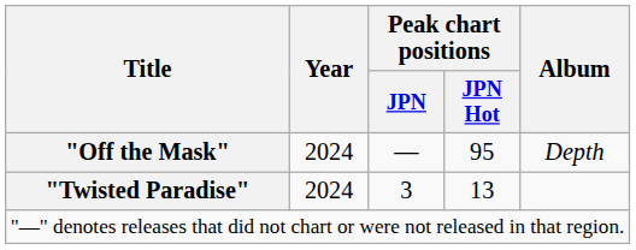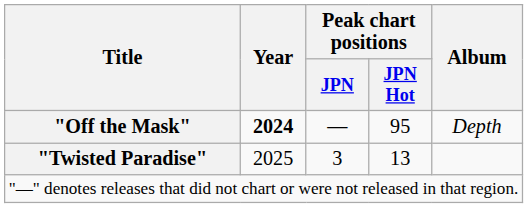 <table class="wikitable plainrowheaders" style="text-align:center">
 <tr>
 <th scope="col" rowspan="2">Title</th>
 <th scope="col" rowspan="2">Year</th>
 <th scope="col" colspan="2">Peak chart positions</th>
 <th scope="col" rowspan="2">Album</th>
 </tr>
 <tr>
 <th scope="col" style="width:3em;font-size:90%"><a href='#'>JPN</a><br></th>
 <th scope="col" style="width:3em;font-size:90%"><a href='#'>JPN<br>Hot</a><br></th>
 </tr>
 <tr>
 <th scope="row">"Off the Mask"</th>
-<td>2024</td>
+<td><strong>2024</strong></td>
 <td>—</td>
 <td>95</td>
 <td><em>Depth</em></td>
 </tr>
 <tr>
 <th scope="row">"Twisted Paradise"</th>
-<td>2024</td>
+<td>2025</td>
 <td>3</td>
 <td>13</td>
 <td></td>
 </tr>
 <tr>
 <td colspan="5" style="font-size:85%">"—" denotes releases that did not chart or were not released in that region.</td>
 </tr>
 </table>
